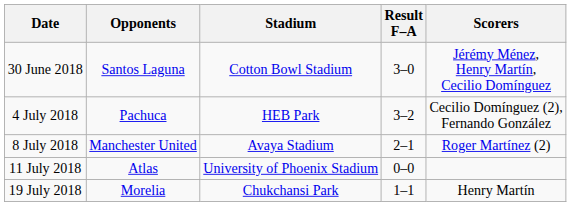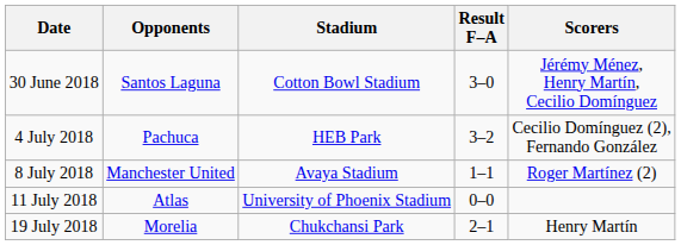 <table class="wikitable" style="text-align:center">
 <tr>
 <th>Date</th>
 <th>Opponents</th>
 <th>Stadium</th>
 <th>Result<br>F–A</th>
 <th>Scorers</th>
 </tr>
 <tr>
 <td>30 June 2018</td>
 <td><a href='#'>Santos Laguna</a></td>
 <td><a href='#'>Cotton Bowl Stadium</a></td>
 <td>3–0</td>
 <td><a href='#'>Jérémy Ménez</a>,<br><a href='#'>Henry Martín</a>,<br><a href='#'>Cecilio Domínguez</a></td>
 </tr>
 <tr>
 <td>4 July 2018</td>
 <td><a href='#'>Pachuca</a></td>
 <td><a href='#'>HEB Park</a></td>
 <td>3–2</td>
 <td>Cecilio Domínguez (2),<br>Fernando González</td>
 </tr>
 <tr>
 <td>8 July 2018</td>
 <td><a href='#'>Manchester United</a></td>
 <td><a href='#'>Avaya Stadium</a></td>
-<td>2–1</td>
+<td>1–1</td>
 <td><a href='#'>Roger Martínez</a> (2)</td>
 </tr>
 <tr>
 <td>11 July 2018</td>
 <td><a href='#'>Atlas</a></td>
 <td><a href='#'>University of Phoenix Stadium</a></td>
 <td>0–0</td>
 <td></td>
 </tr>
 <tr>
 <td>19 July 2018</td>
 <td><a href='#'>Morelia</a></td>
 <td><a href='#'>Chukchansi Park</a></td>
-<td>1–1</td>
+<td>2–1</td>
 <td>Henry Martín</td>
 </tr>
 </table>
